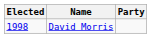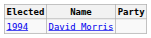 <table class="wikitable">
 <tr>
 <th>Elected</th>
 <th>Name</th>
 <th colspan=2>Party</th>
 </tr>
 <tr>
-<td><a href='#'>1998</a></td>
+<td><a href='#'>1994</a></td>
 <td><a href='#'>David Morris</a></td>
 <td></td>
 </tr>
 </table>
